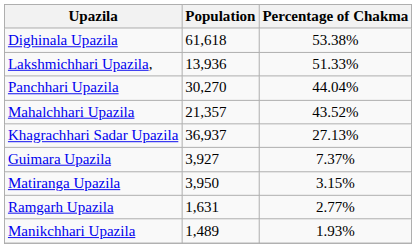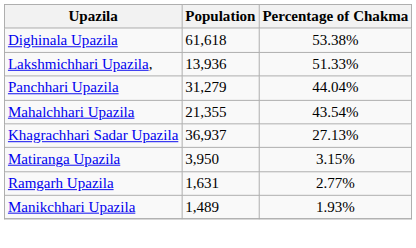 <table class="wikitable sortable static-row-numbers static-row-header-text defaultleft col2right hover-highlight">
 <tr>
 <th>Upazila</th>
 <th>Population</th>
 <th>Percentage of Chakma</th>
 </tr>
 <tr>
 <td><a href='#'>Dighinala Upazila</a></td>
 <td>61,618</td>
 <td align=center>53.38%</td>
 </tr>
 <tr>
 <td><a href='#'>Lakshmichhari Upazila</a>,</td>
 <td>13,936</td>
 <td align=center>51.33%</td>
 </tr>
 <tr>
 <td><a href='#'>Panchhari Upazila</a></td>
-<td>30,270</td>
+<td>31,279</td>
 <td align=center>44.04%</td>
 </tr>
 <tr>
 <td><a href='#'>Mahalchhari Upazila</a></td>
-<td>21,357</td>
-<td align=center>43.52%</td>
+<td>21,355</td>
+<td align=center>43.54%</td>
 </tr>
 <tr>
 <td><a href='#'>Khagrachhari Sadar Upazila</a></td>
 <td>36,937</td>
 <td align=center>27.13%</td>
-</tr>
-<tr>
-<td><a href='#'>Guimara Upazila</a></td>
-<td>3,927</td>
-<td align=center>7.37%</td>
 </tr>
 <tr>
 <td><a href='#'>Matiranga Upazila</a></td>
 <td>3,950</td>
 <td align='center'>3.15%</td>
 </tr>
 <tr>
 <td><a href='#'>Ramgarh Upazila</a></td>
 <td>1,631</td>
 <td align=center>2.77%</td>
 </tr>
 <tr>
 <td><a href='#'>Manikchhari Upazila</a></td>
 <td>1,489</td>
 <td align=center>1.93%</td>
 </tr>
 <tr>
 </tr>
 </table>
